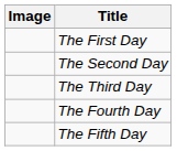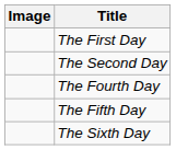 <table class="wikitable">
 <tr>
 <th>Image</th>
 <th>Title</th>
 </tr>
 <tr>
 <td></td>
 <td><em>The First Day</em></td>
 </tr>
 <tr>
 <td></td>
 <td><em>The Second Day</em></td>
 </tr>
 <tr>
 <td></td>
-<td><em>The Third Day</em></td>
-</tr>
-<tr>
-<td></td>
 <td><em>The Fourth Day</em></td>
 </tr>
 <tr>
 <td></td>
 <td><em>The Fifth Day</em></td>
 </tr>
+<tr>
+<td></td>
+<td><em>The Sixth Day</em></td>
+</tr>
 </table>
